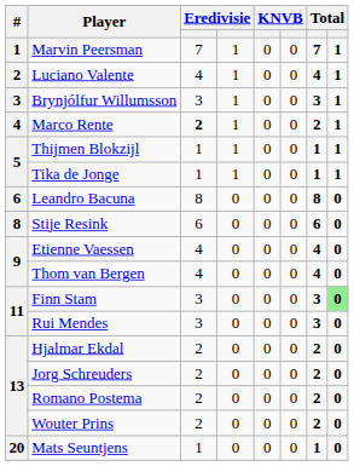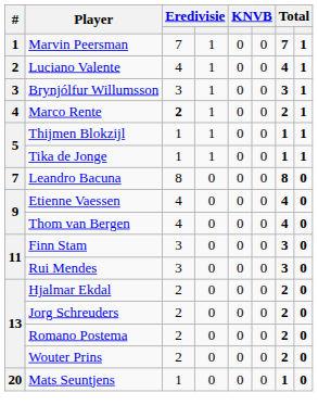 <table class="wikitable sortable" style="text-align:center">
 <tr>
 <th rowspan="2">#</th>
 <th rowspan="2">Player</th>
 <th colspan="2"><a href='#'>Eredivisie</a></th>
 <th colspan="2"><a href='#'>KNVB</a></th>
 <th colspan="2"><strong>Total</strong></th>
 </tr>
 <tr>
 <th></th>
 <th></th>
 <th></th>
 <th></th>
 <th></th>
 <th></th>
 </tr>
 <tr>
 <th>1</th>
 <td align="left"> <a href='#'>Marvin Peersman</a></td>
 <td>7</td>
 <td>1</td>
 <td>0</td>
 <td>0</td>
 <td><strong>7</strong></td>
 <td><strong>1</strong></td>
 </tr>
 <tr>
 <th>2</th>
 <td align="left"> <a href='#'>Luciano Valente</a></td>
 <td>4</td>
 <td>1</td>
 <td>0</td>
 <td>0</td>
 <td><strong>4</strong></td>
 <td><strong>1</strong></td>
 </tr>
 <tr>
 <th>3</th>
 <td align="left"> <a href='#'>Brynjólfur Willumsson</a></td>
 <td>3</td>
 <td>1</td>
 <td>0</td>
 <td>0</td>
 <td><strong>3</strong></td>
 <td><strong>1</strong></td>
 </tr>
 <tr>
 <th>4</th>
 <td align="left"> <a href='#'>Marco Rente</a></td>
 <td><strong>2</strong></td>
 <td>1</td>
 <td>0</td>
 <td>0</td>
 <td><strong>2</strong></td>
 <td><strong>1</strong></td>
 </tr>
 <tr>
 <th rowspan=2>5</th>
 <td align="left"> <a href='#'>Thijmen Blokzijl</a></td>
 <td>1</td>
 <td>1</td>
 <td>0</td>
 <td>0</td>
 <td><strong>1</strong></td>
 <td><strong>1</strong></td>
 </tr>
 <tr>
 <td align="left"> <a href='#'>Tika de Jonge</a></td>
 <td>1</td>
 <td>1</td>
 <td>0</td>
 <td>0</td>
 <td><strong>1</strong></td>
 <td><strong>1</strong></td>
 </tr>
 <tr>
-<th>6</th>
+<th>7</th>
 <td align="left"> <a href='#'>Leandro Bacuna</a></td>
 <td>8</td>
 <td>0</td>
 <td>0</td>
 <td>0</td>
 <td><strong>8</strong></td>
-<td><strong>0</strong></td>
-</tr>
-<tr>
-<th>8</th>
-<td align="left"> <a href='#'>Stije Resink</a></td>
-<td>6</td>
-<td>0</td>
-<td>0</td>
-<td>0</td>
-<td><strong>6</strong></td>
 <td><strong>0</strong></td>
 </tr>
 <tr>
 <th rowspan=2>9</th>
 <td align="left"> <a href='#'>Etienne Vaessen</a></td>
 <td>4</td>
 <td>0</td>
 <td>0</td>
 <td>0</td>
 <td><strong>4</strong></td>
 <td><strong>0</strong></td>
 </tr>
 <tr>
 <td align="left"> <a href='#'>Thom van Bergen</a></td>
 <td>4</td>
 <td>0</td>
 <td>0</td>
 <td>0</td>
 <td><strong>4</strong></td>
 <td><strong>0</strong></td>
 </tr>
 <tr>
 <th rowspan=2>11</th>
 <td align="left"> <a href='#'>Finn Stam</a></td>
 <td>3</td>
 <td>0</td>
 <td>0</td>
 <td>0</td>
 <td><strong>3</strong></td>
-<td style="background: lightgreen;"><strong>0</strong></td>
+<td><strong>0</strong></td>
 </tr>
 <tr>
 <td align="left"> <a href='#'>Rui Mendes</a></td>
 <td>3</td>
 <td>0</td>
 <td>0</td>
 <td>0</td>
 <td><strong>3</strong></td>
 <td><strong>0</strong></td>
 </tr>
 <tr>
 <th rowspan=4>13</th>
 <td align="left"> <a href='#'>Hjalmar Ekdal</a></td>
 <td>2</td>
 <td>0</td>
 <td>0</td>
 <td>0</td>
 <td><strong>2</strong></td>
 <td><strong>0</strong></td>
 </tr>
 <tr>
 <td align="left"> <a href='#'>Jorg Schreuders</a></td>
 <td>2</td>
 <td>0</td>
 <td>0</td>
 <td>0</td>
 <td><strong>2</strong></td>
 <td><strong>0</strong></td>
 </tr>
 <tr>
 <td align="left"> <a href='#'>Romano Postema</a></td>
 <td>2</td>
 <td>0</td>
 <td>0</td>
 <td>0</td>
 <td><strong>2</strong></td>
 <td><strong>0</strong></td>
 </tr>
 <tr>
 <td align="left"> <a href='#'>Wouter Prins</a></td>
 <td>2</td>
 <td>0</td>
 <td>0</td>
 <td>0</td>
 <td><strong>2</strong></td>
 <td><strong>0</strong></td>
 </tr>
 <tr>
 <th>20</th>
 <td align="left"> <a href='#'>Mats Seuntjens</a></td>
 <td>1</td>
 <td>0</td>
 <td>0</td>
 <td>0</td>
 <td><strong>1</strong></td>
 <td><strong>0</strong></td>
 </tr>
 </table>
